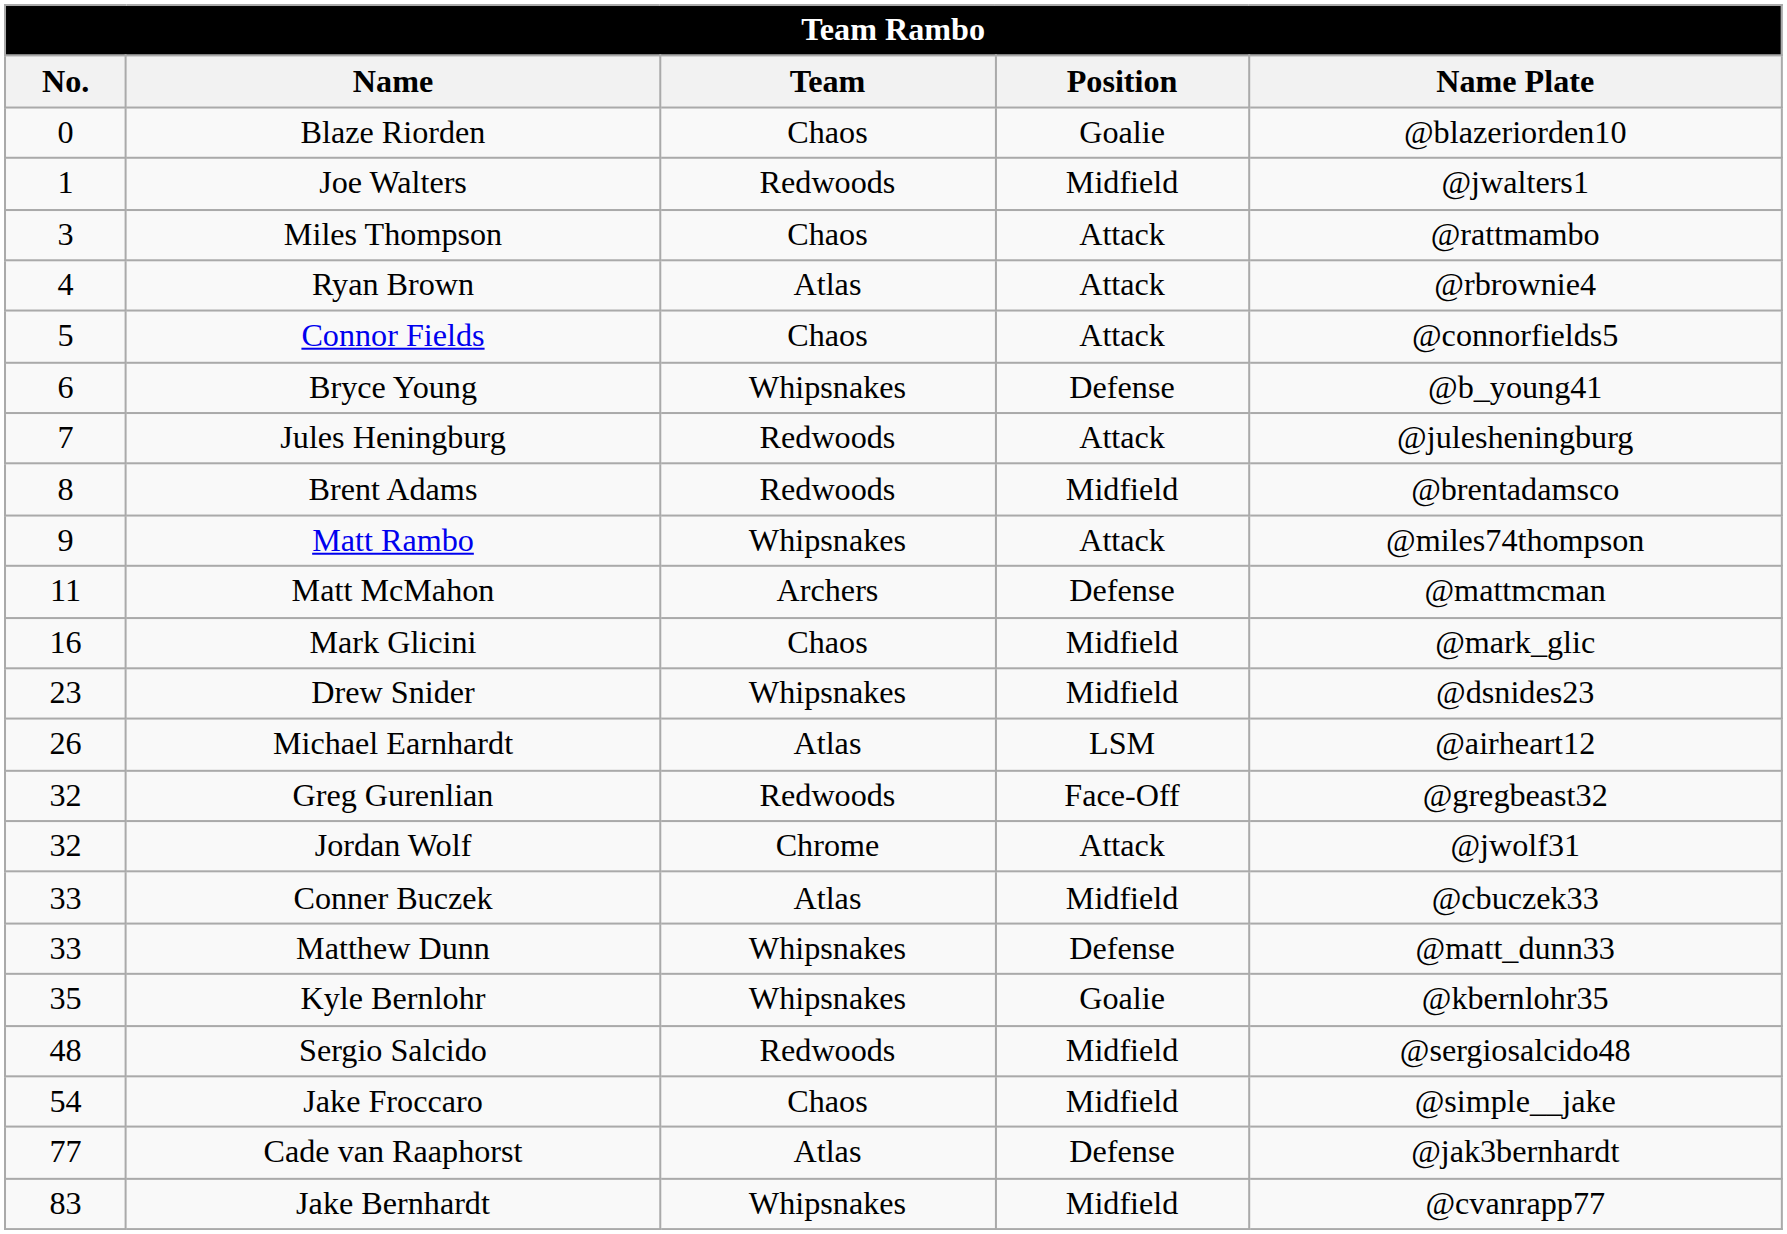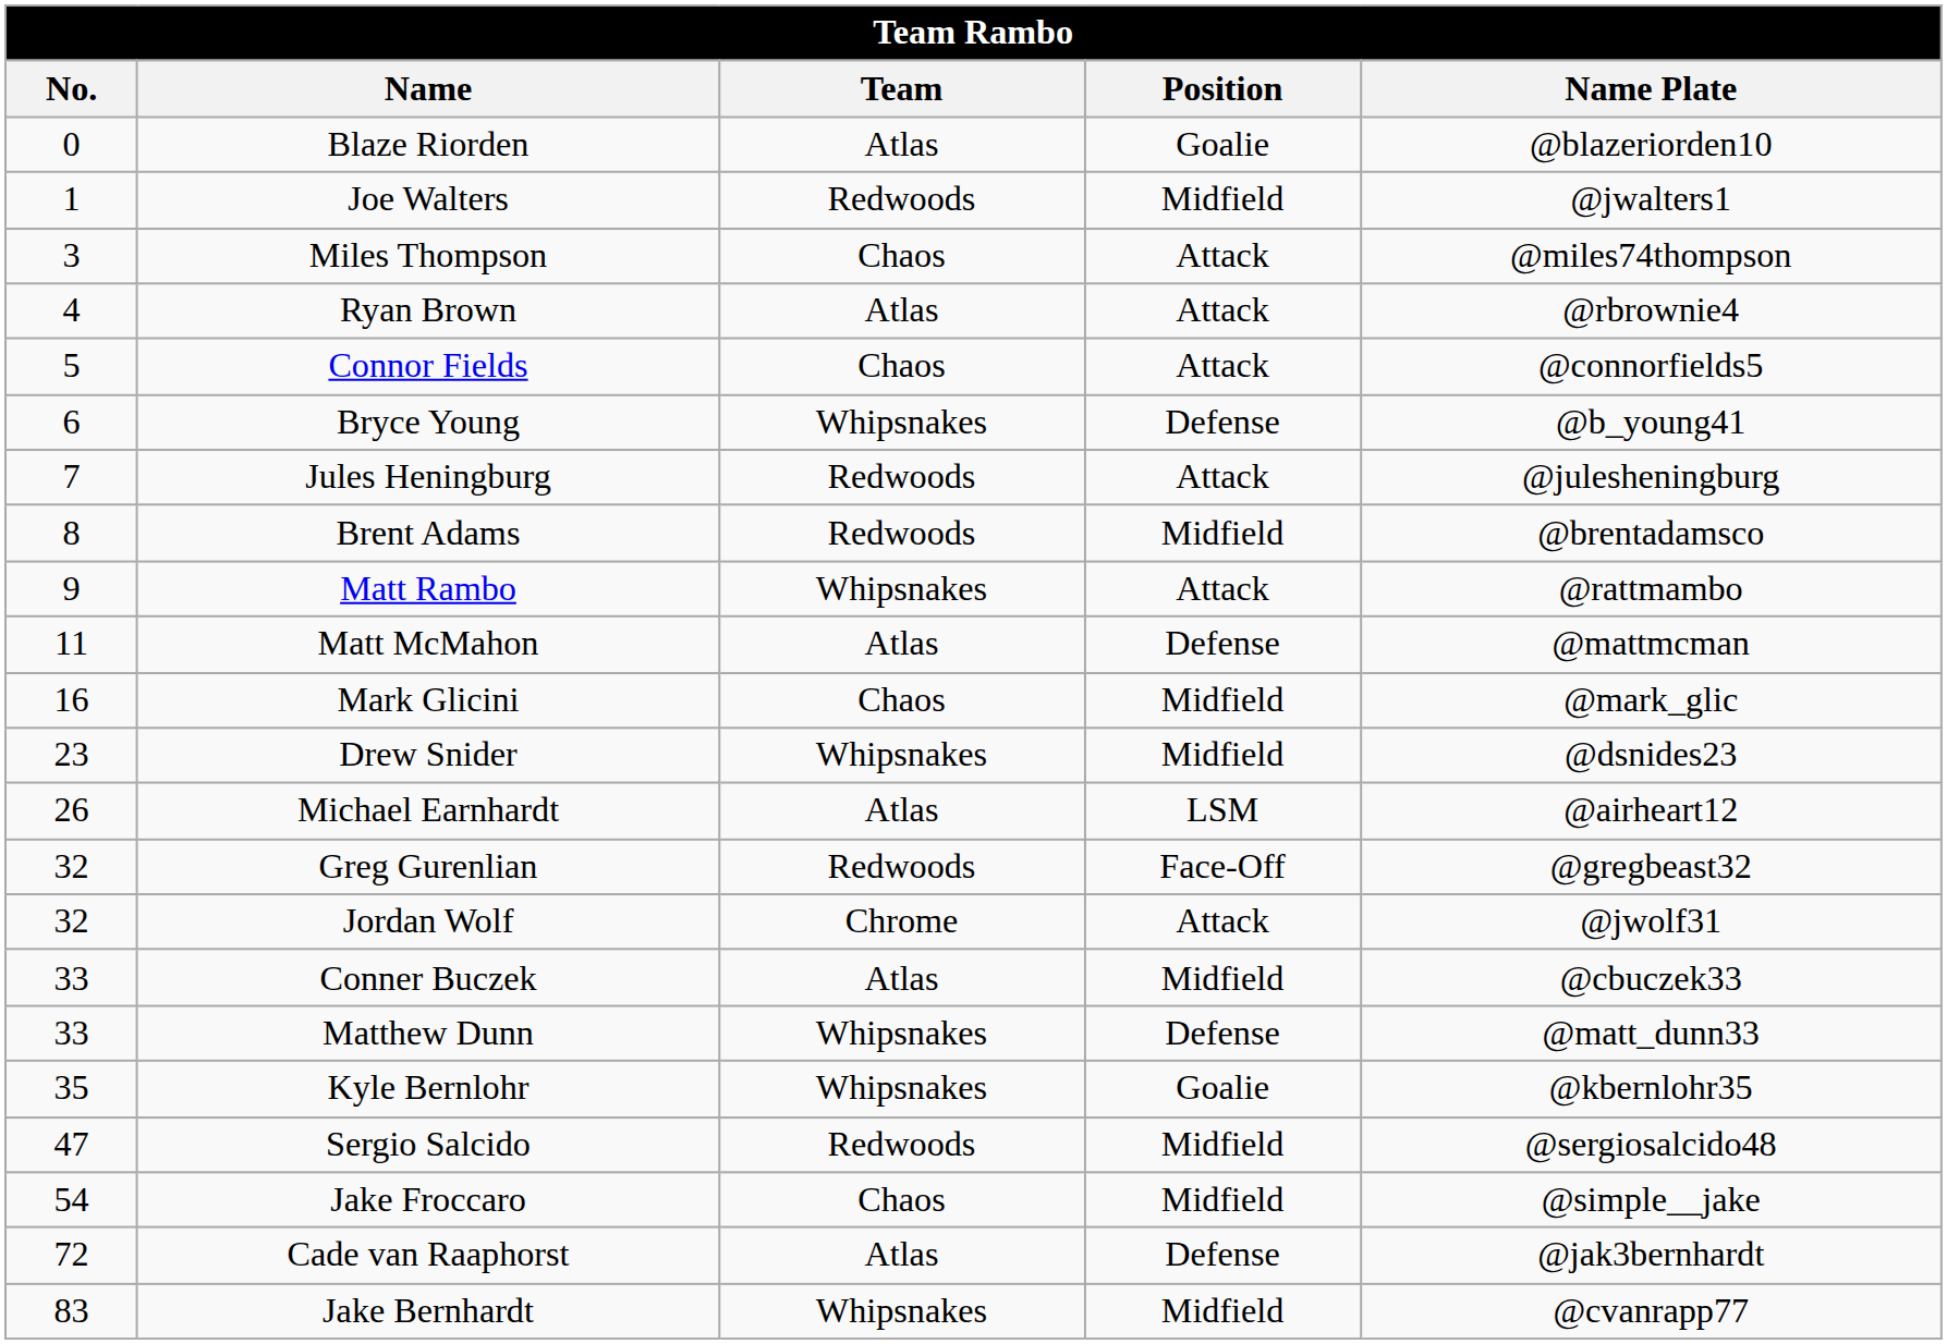 <table class="wikitable" style="text-align:center; width: 70%">
 <tr>
 <td colspan=5 bgcolor=black style="color:white"><strong>Team Rambo</strong></td>
 </tr>
 <tr>
 <th>No.</th>
 <th>Name</th>
 <th>Team</th>
 <th>Position</th>
 <th>Name Plate</th>
 </tr>
 <tr>
 <td>0</td>
 <td>Blaze Riorden</td>
-<td>Chaos</td>
+<td>Atlas</td>
 <td>Goalie</td>
 <td>@blazeriorden10</td>
 </tr>
 <tr>
 <td>1</td>
 <td>Joe Walters</td>
 <td>Redwoods</td>
 <td>Midfield</td>
 <td>@jwalters1</td>
 </tr>
 <tr>
 <td>3</td>
 <td>Miles Thompson</td>
 <td>Chaos</td>
 <td>Attack</td>
-<td>@rattmambo</td>
+<td>@miles74thompson</td>
 </tr>
 <tr>
 <td>4</td>
 <td>Ryan Brown</td>
 <td>Atlas</td>
 <td>Attack</td>
 <td>@rbrownie4</td>
 </tr>
 <tr>
 <td>5</td>
 <td><a href='#'>Connor Fields</a></td>
 <td>Chaos</td>
 <td>Attack</td>
 <td>@connorfields5</td>
 </tr>
 <tr>
 <td>6</td>
 <td>Bryce Young</td>
 <td>Whipsnakes</td>
 <td>Defense</td>
 <td>@b_young41</td>
 </tr>
 <tr>
 <td>7</td>
 <td>Jules Heningburg</td>
 <td>Redwoods</td>
 <td>Attack</td>
 <td>@julesheningburg</td>
 </tr>
 <tr>
 <td>8</td>
 <td>Brent Adams</td>
 <td>Redwoods</td>
 <td>Midfield</td>
 <td>@brentadamsco</td>
 </tr>
 <tr>
 <td>9</td>
 <td><a href='#'>Matt Rambo</a></td>
 <td>Whipsnakes</td>
 <td>Attack</td>
-<td>@miles74thompson</td>
+<td>@rattmambo</td>
 </tr>
 <tr>
 <td>11</td>
 <td>Matt McMahon</td>
-<td>Archers</td>
+<td>Atlas</td>
 <td>Defense</td>
 <td>@mattmcman</td>
 </tr>
 <tr>
 <td>16</td>
 <td>Mark Glicini</td>
 <td>Chaos</td>
 <td>Midfield</td>
 <td>@mark_glic</td>
 </tr>
 <tr>
 <td>23</td>
 <td>Drew Snider</td>
 <td>Whipsnakes</td>
 <td>Midfield</td>
 <td>@dsnides23</td>
 </tr>
 <tr>
 <td>26</td>
 <td>Michael Earnhardt</td>
 <td>Atlas</td>
 <td>LSM</td>
 <td>@airheart12</td>
 </tr>
 <tr>
 <td>32</td>
 <td>Greg Gurenlian</td>
 <td>Redwoods</td>
 <td>Face-Off</td>
 <td>@gregbeast32</td>
 </tr>
 <tr>
 <td>32</td>
 <td>Jordan Wolf</td>
 <td>Chrome</td>
 <td>Attack</td>
 <td>@jwolf31</td>
 </tr>
 <tr>
 <td>33</td>
 <td>Conner Buczek</td>
 <td>Atlas</td>
 <td>Midfield</td>
 <td>@cbuczek33</td>
 </tr>
 <tr>
 <td>33</td>
 <td>Matthew Dunn</td>
 <td>Whipsnakes</td>
 <td>Defense</td>
 <td>@matt_dunn33</td>
 </tr>
 <tr>
 <td>35</td>
 <td>Kyle Bernlohr</td>
 <td>Whipsnakes</td>
 <td>Goalie</td>
 <td>@kbernlohr35</td>
 </tr>
 <tr>
-<td>48</td>
+<td>47</td>
 <td>Sergio Salcido</td>
 <td>Redwoods</td>
 <td>Midfield</td>
 <td>@sergiosalcido48</td>
 </tr>
 <tr>
 <td>54</td>
 <td>Jake Froccaro</td>
 <td>Chaos</td>
 <td>Midfield</td>
 <td>@simple__jake</td>
 </tr>
 <tr>
-<td>77</td>
+<td>72</td>
 <td>Cade van Raaphorst</td>
 <td>Atlas</td>
 <td>Defense</td>
 <td>@jak3bernhardt</td>
 </tr>
 <tr>
 <td>83</td>
 <td>Jake Bernhardt</td>
 <td>Whipsnakes</td>
 <td>Midfield</td>
 <td>@cvanrapp77</td>
 </tr>
 </table>
